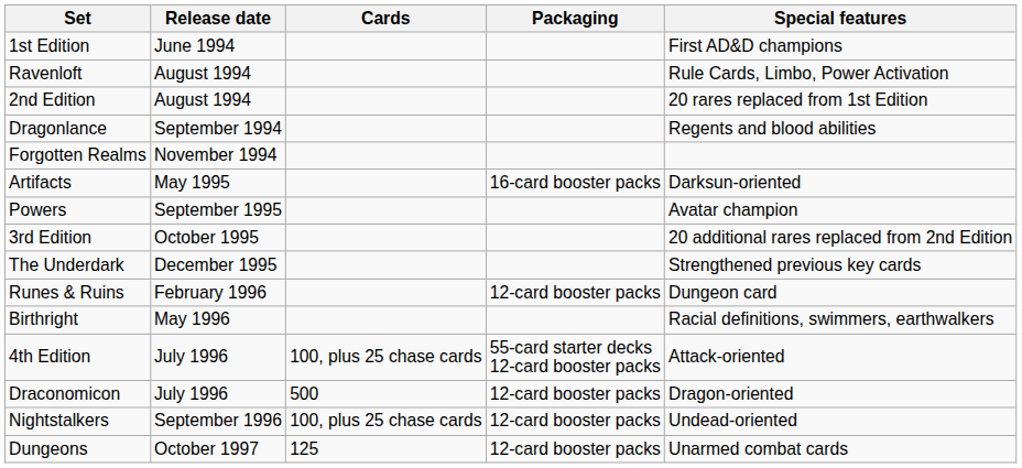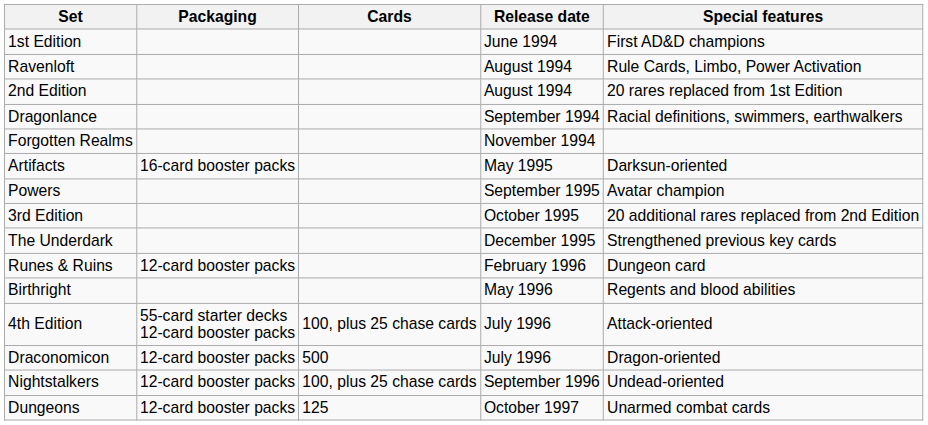 <table class="wikitable">
 <tr>
 <th>Set</th>
+<th>Packaging</th>
+<th>Cards</th>
 <th>Release date</th>
-<th>Cards</th>
-<th>Packaging</th>
 <th>Special features</th>
 </tr>
 <tr>
 <td>1st Edition</td>
-<td>June 1994</td>
 <td></td>
 <td></td>
+<td>June 1994</td>
 <td>First AD&D champions</td>
 </tr>
 <tr>
 <td>Ravenloft</td>
-<td>August 1994</td>
 <td></td>
 <td></td>
+<td>August 1994</td>
 <td>Rule Cards, Limbo, Power Activation</td>
 </tr>
 <tr>
 <td>2nd Edition</td>
-<td>August 1994</td>
 <td></td>
 <td></td>
+<td>August 1994</td>
 <td>20 rares replaced from 1st Edition</td>
 </tr>
 <tr>
 <td>Dragonlance</td>
-<td>September 1994</td>
 <td></td>
 <td></td>
-<td>Regents and blood abilities</td>
+<td>September 1994</td>
+<td>Racial definitions, swimmers, earthwalkers</td>
 </tr>
 <tr>
 <td>Forgotten Realms</td>
-<td>November 1994</td>
 <td></td>
 <td></td>
+<td>November 1994</td>
 <td></td>
 </tr>
 <tr>
 <td>Artifacts</td>
+<td>16-card booster packs</td>
+<td></td>
 <td>May 1995</td>
-<td></td>
-<td>16-card booster packs</td>
 <td>Darksun-oriented</td>
 </tr>
 <tr>
 <td>Powers</td>
-<td>September 1995</td>
 <td></td>
 <td></td>
+<td>September 1995</td>
 <td>Avatar champion</td>
 </tr>
 <tr>
 <td>3rd Edition</td>
-<td>October 1995</td>
 <td></td>
 <td></td>
+<td>October 1995</td>
 <td>20 additional rares replaced from 2nd Edition</td>
 </tr>
 <tr>
 <td>The Underdark</td>
-<td>December 1995</td>
 <td></td>
 <td></td>
+<td>December 1995</td>
 <td>Strengthened previous key cards</td>
 </tr>
 <tr>
 <td>Runes & Ruins</td>
+<td>12-card booster packs</td>
+<td></td>
 <td>February 1996</td>
-<td></td>
-<td>12-card booster packs</td>
 <td>Dungeon card</td>
 </tr>
 <tr>
 <td>Birthright</td>
-<td>May 1996</td>
 <td></td>
 <td></td>
-<td>Racial definitions, swimmers, earthwalkers</td>
+<td>May 1996</td>
+<td>Regents and blood abilities</td>
 </tr>
 <tr>
 <td>4th Edition</td>
+<td>55-card starter decks<br>12-card booster packs</td>
+<td>100, plus 25 chase cards</td>
 <td>July 1996</td>
-<td>100, plus 25 chase cards</td>
-<td>55-card starter decks<br>12-card booster packs</td>
 <td>Attack-oriented</td>
 </tr>
 <tr>
 <td>Draconomicon</td>
+<td>12-card booster packs</td>
+<td>500</td>
 <td>July 1996</td>
-<td>500</td>
-<td>12-card booster packs</td>
 <td>Dragon-oriented</td>
 </tr>
 <tr>
 <td>Nightstalkers</td>
+<td>12-card booster packs</td>
+<td>100, plus 25 chase cards</td>
 <td>September 1996</td>
-<td>100, plus 25 chase cards</td>
-<td>12-card booster packs</td>
 <td>Undead-oriented</td>
 </tr>
 <tr>
 <td>Dungeons</td>
+<td>12-card booster packs</td>
+<td>125</td>
 <td>October 1997</td>
-<td>125</td>
-<td>12-card booster packs</td>
 <td>Unarmed combat cards</td>
 </tr>
 </table>
